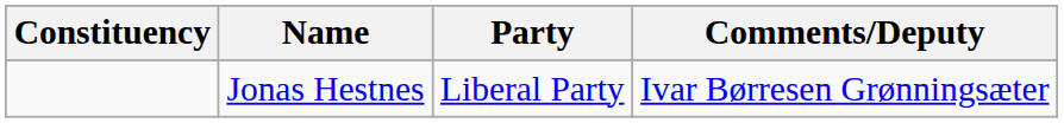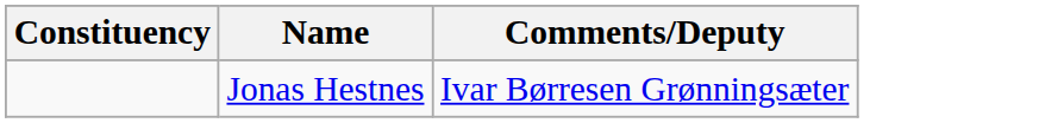 <table class="wikitable">
 <tr>
 <th>Constituency</th>
 <th>Name</th>
-<th>Party</th>
 <th>Comments/Deputy</th>
 </tr>
 <tr>
 <td></td>
 <td><a href='#'>Jonas Hestnes</a></td>
-<td><a href='#'>Liberal Party</a></td>
 <td><a href='#'>Ivar Børresen Grønningsæter</a></td>
 </tr>
 </table>
